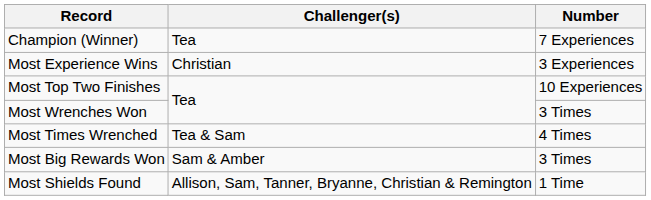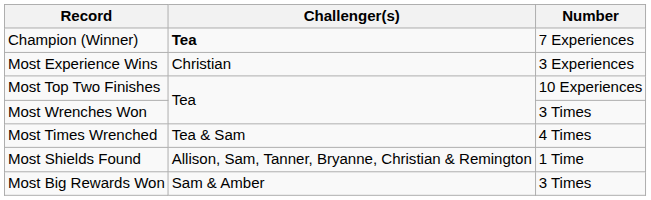 <table class="wikitable" align="center" style="text-align:centre">
 <tr>
 <th>Record</th>
 <th>Challenger(s)</th>
 <th>Number</th>
 </tr>
 <tr>
 <td>Champion (Winner)</td>
-<td>Tea</td>
+<td><strong>Tea</strong></td>
 <td>7 Experiences</td>
 </tr>
 <tr>
 <td>Most Experience Wins</td>
 <td>Christian</td>
 <td>3 Experiences</td>
 </tr>
 <tr>
 <td>Most Top Two Finishes</td>
 <td rowspan=2>Tea</td>
 <td>10 Experiences</td>
 </tr>
 <tr>
 <td>Most Wrenches Won</td>
 <td>3 Times</td>
 </tr>
 <tr>
 <td>Most Times Wrenched</td>
 <td>Tea & Sam</td>
 <td>4 Times</td>
 </tr>
 <tr>
+<td>Most Shields Found</td>
+<td>Allison, Sam, Tanner, Bryanne, Christian & Remington</td>
+<td>1 Time</td>
+</tr>
+<tr>
 <td>Most Big Rewards Won</td>
 <td>Sam & Amber</td>
 <td>3 Times</td>
 </tr>
-<tr>
-<td>Most Shields Found</td>
-<td>Allison, Sam, Tanner, Bryanne, Christian & Remington</td>
-<td>1 Time</td>
-</tr>
 </table>
